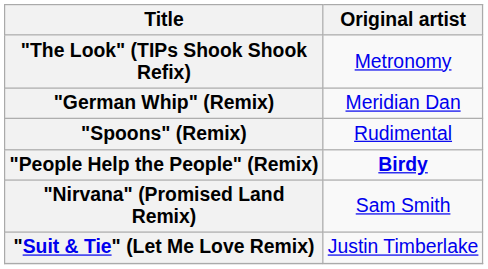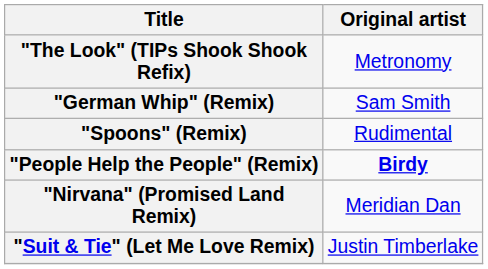 <table class="wikitable plainrowheaders" style="text-align:center;">
 <tr>
 <th scope="col" style="width:16em;">Title</th>
 <th scope="col">Original artist</th>
 </tr>
 <tr>
 <th scope="row">"The Look" (TIPs Shook Shook Refix)</th>
 <td rowspan="1"><a href='#'>Metronomy</a></td>
 </tr>
 <tr>
 <th scope="row">"German Whip" (Remix)</th>
-<td rowspan="1"><a href='#'>Meridian Dan</a></td>
+<td rowspan="1"><a href='#'>Sam Smith</a></td>
 </tr>
 <tr>
 <th scope="row">"Spoons" (Remix)</th>
 <td rowspan="1"><a href='#'>Rudimental</a></td>
 </tr>
 <tr>
 <th scope="row">"People Help the People" (Remix)</th>
 <td rowspan="1"><strong><a href='#'>Birdy</a></strong></td>
 </tr>
 <tr>
 <th scope="row">"Nirvana" (Promised Land Remix)</th>
-<td rowspan="1"><a href='#'>Sam Smith</a></td>
+<td rowspan="1"><a href='#'>Meridian Dan</a></td>
 </tr>
 <tr>
 <th scope="row">"<a href='#'>Suit & Tie</a>" (Let Me Love Remix)</th>
 <td rowspan="1"><a href='#'>Justin Timberlake</a></td>
 </tr>
 <tr>
 </tr>
 </table>
